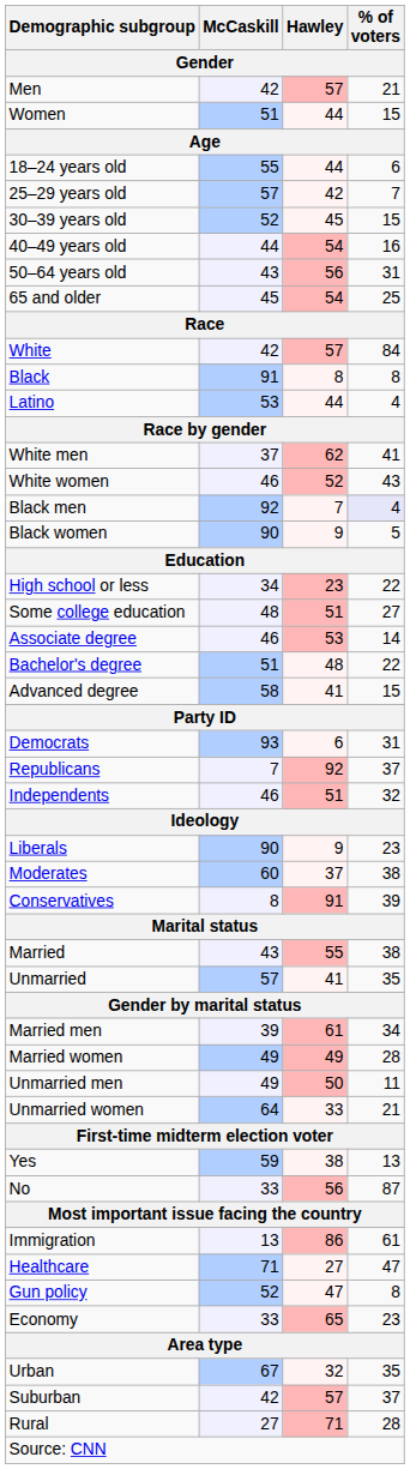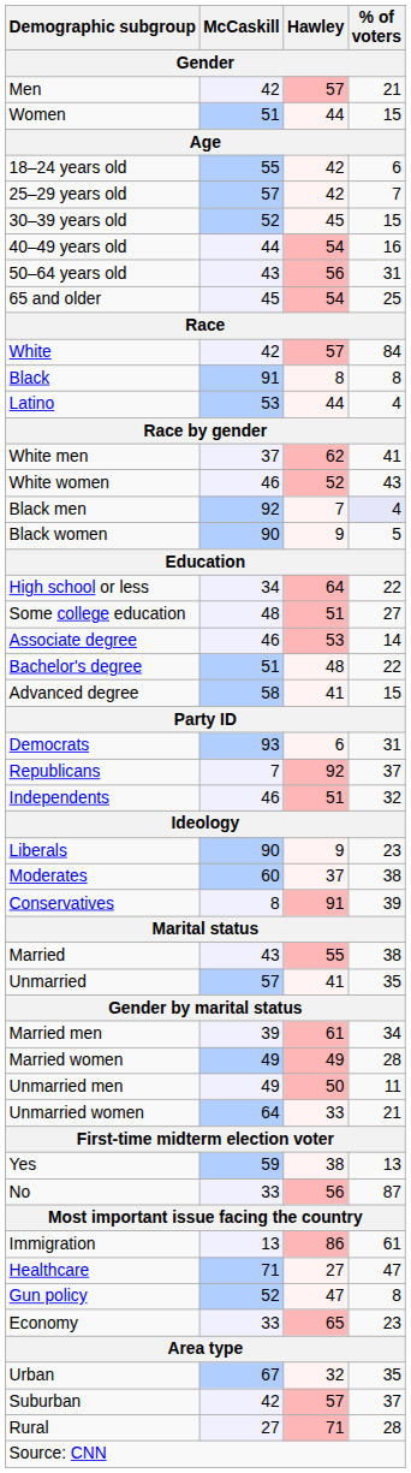 <table class="wikitable sortable">
 <tr>
 <th>Demographic subgroup</th>
 <th>McCaskill</th>
 <th>Hawley</th>
 <th>% of<br>voters</th>
 </tr>
 <tr>
 <th colspan="5">Gender</th>
 </tr>
 <tr>
 <td>Men</td>
 <td style="text-align:right; background:#f0f0ff;">42</td>
 <td style="text-align:right; background:#ffb6b6;">57</td>
 <td style="text-align:right;">21</td>
 </tr>
 <tr>
 <td>Women</td>
 <td style="text-align:right; background:#b0ceff;">51</td>
 <td style="text-align:right; background:#fff3f3;">44</td>
 <td style="text-align:right;">15</td>
 </tr>
 <tr>
 <th colspan="5">Age</th>
 </tr>
 <tr>
 <td>18–24 years old</td>
 <td style="text-align:right; background:#b0ceff;">55</td>
-<td style="text-align:right; background:#fff3f3;">44</td>
+<td style="text-align:right; background:#fff3f3;">42</td>
 <td style="text-align:right;">6</td>
 </tr>
 <tr>
 <td>25–29 years old</td>
 <td style="text-align:right; background:#b0ceff;">57</td>
 <td style="text-align:right; background:#fff3f3;">42</td>
 <td style="text-align:right;">7</td>
 </tr>
 <tr>
 <td>30–39 years old</td>
 <td style="text-align:right; background:#b0ceff;">52</td>
 <td style="text-align:right; background:#fff3f3;">45</td>
 <td style="text-align:right;">15</td>
 </tr>
 <tr>
 <td>40–49 years old</td>
 <td style="text-align:right; background:#f0f0ff;">44</td>
 <td style="text-align:right; background:#ffb6b6;">54</td>
 <td style="text-align:right;">16</td>
 </tr>
 <tr>
 <td>50–64 years old</td>
 <td style="text-align:right; background:#f0f0ff;">43</td>
 <td style="text-align:right; background:#ffb6b6;">56</td>
 <td style="text-align:right;">31</td>
 </tr>
 <tr>
 <td>65 and older</td>
 <td style="text-align:right; background:#f0f0ff;">45</td>
 <td style="text-align:right; background:#ffb6b6;">54</td>
 <td style="text-align:right;">25</td>
 </tr>
 <tr>
 <th colspan="5">Race</th>
 </tr>
 <tr>
 <td><a href='#'>White</a></td>
 <td style="text-align:right; background:#f0f0ff;">42</td>
 <td style="text-align:right; background:#ffb6b6;">57</td>
 <td style="text-align:right;">84</td>
 </tr>
 <tr>
 <td><a href='#'>Black</a></td>
 <td style="text-align:right; background:#b0ceff;">91</td>
 <td style="text-align:right; background:#fff3f3;">8</td>
 <td style="text-align:right;">8</td>
 </tr>
 <tr>
 <td><a href='#'>Latino</a></td>
 <td style="text-align:right; background:#b0ceff;">53</td>
 <td style="text-align:right; background:#fff3f3;">44</td>
 <td style="text-align:right;">4</td>
 </tr>
 <tr>
 <th colspan="5">Race by gender</th>
 </tr>
 <tr>
 <td>White men</td>
 <td style="text-align:right; background:#f0f0ff;">37</td>
 <td style="text-align:right; background:#ffb6b6;">62</td>
 <td style="text-align:right;">41</td>
 </tr>
 <tr>
 <td>White women</td>
 <td style="text-align:right; background:#f0f0ff;">46</td>
 <td style="text-align:right; background:#ffb6b6;">52</td>
 <td style="text-align:right;">43</td>
 </tr>
 <tr>
 <td>Black men</td>
 <td style="text-align:right; background:#b0ceff;">92</td>
 <td style="text-align:right; background:#fff3f3;">7</td>
 <td style="background: lavender; text-align:right;">4</td>
 </tr>
 <tr>
 <td>Black women</td>
 <td style="text-align:right; background:#b0ceff;">90</td>
 <td style="text-align:right; background:#fff3f3;">9</td>
 <td style="text-align:right;">5</td>
 </tr>
 <tr>
 <th colspan="5">Education</th>
 </tr>
 <tr>
 <td><a href='#'>High school</a> or less</td>
 <td style="text-align:right; background:#f0f0ff;">34</td>
-<td style="text-align:right; background:#ffb6b6;">23</td>
+<td style="text-align:right; background:#ffb6b6;">64</td>
 <td style="text-align:right;">22</td>
 </tr>
 <tr>
 <td>Some <a href='#'>college</a> education</td>
 <td style="text-align:right; background:#f0f0ff;">48</td>
 <td style="text-align:right; background:#ffb6b6;">51</td>
 <td style="text-align:right;">27</td>
 </tr>
 <tr>
 <td><a href='#'>Associate degree</a></td>
 <td style="text-align:right; background:#f0f0ff;">46</td>
 <td style="text-align:right; background:#ffb6b6;">53</td>
 <td style="text-align:right;">14</td>
 </tr>
 <tr>
 <td><a href='#'>Bachelor's degree</a></td>
 <td style="text-align:right; background:#b0ceff;">51</td>
 <td style="text-align:right; background:#fff3f3;">48</td>
 <td style="text-align:right;">22</td>
 </tr>
 <tr>
 <td>Advanced degree</td>
 <td style="text-align:right; background:#b0ceff;">58</td>
 <td style="text-align:right; background:#fff3f3;">41</td>
 <td style="text-align:right;">15</td>
 </tr>
 <tr>
 <th colspan="5">Party ID</th>
 </tr>
 <tr>
 <td><a href='#'>Democrats</a></td>
 <td style="text-align:right; background:#b0ceff;">93</td>
 <td style="text-align:right; background:#fff3f3;">6</td>
 <td style="text-align:right;">31</td>
 </tr>
 <tr>
 <td><a href='#'>Republicans</a></td>
 <td style="text-align:right; background:#f0f0ff;">7</td>
 <td style="text-align:right; background:#ffb6b6;">92</td>
 <td style="text-align:right;">37</td>
 </tr>
 <tr>
 <td><a href='#'>Independents</a></td>
 <td style="text-align:right; background:#f0f0ff;">46</td>
 <td style="text-align:right; background:#ffb6b6;">51</td>
 <td style="text-align:right;">32</td>
 </tr>
 <tr>
 <th colspan="5">Ideology</th>
 </tr>
 <tr>
 <td><a href='#'>Liberals</a></td>
 <td style="text-align:right; background:#b0ceff;">90</td>
 <td style="text-align:right; background:#fff3f3;">9</td>
 <td style="text-align:right;">23</td>
 </tr>
 <tr>
 <td><a href='#'>Moderates</a></td>
 <td style="text-align:right; background:#b0ceff;">60</td>
 <td style="text-align:right; background:#fff3f3;">37</td>
 <td style="text-align:right;">38</td>
 </tr>
 <tr>
 <td><a href='#'>Conservatives</a></td>
 <td style="text-align:right; background:#f0f0ff;">8</td>
 <td style="text-align:right; background:#ffb6b6;">91</td>
 <td style="text-align:right;">39</td>
 </tr>
 <tr>
 <th colspan="5">Marital status</th>
 </tr>
 <tr>
 <td>Married</td>
 <td style="text-align:right; background:#f0f0ff;">43</td>
 <td style="text-align:right; background:#ffb6b6;">55</td>
 <td style="text-align:right;">38</td>
 </tr>
 <tr>
 <td>Unmarried</td>
 <td style="text-align:right; background:#b0ceff;">57</td>
 <td style="text-align:right;background:#fff3f3;;">41</td>
 <td style="text-align:right;">35</td>
 </tr>
 <tr>
 <th colspan="5">Gender by marital status</th>
 </tr>
 <tr>
 <td>Married men</td>
 <td style="text-align:right; background:#f0f0ff;">39</td>
 <td style="text-align:right; background:#ffb6b6;">61</td>
 <td style="text-align:right;">34</td>
 </tr>
 <tr>
 <td>Married women</td>
 <td style="text-align:right; background:#b0ceff;">49</td>
 <td style="text-align:right; background:#ffb6b6;">49</td>
 <td style="text-align:right;">28</td>
 </tr>
 <tr>
 <td>Unmarried men</td>
 <td style="text-align:right; background:#f0f0ff;">49</td>
 <td style="text-align:right; background:#ffb6b6;">50</td>
 <td style="text-align:right;">11</td>
 </tr>
 <tr>
 <td>Unmarried women</td>
 <td style="text-align:right; background:#b0ceff;">64</td>
 <td style="text-align:right; background:#fff3f3;">33</td>
 <td style="text-align:right;">21</td>
 </tr>
 <tr>
 <th colspan="5">First-time midterm election voter</th>
 </tr>
 <tr>
 <td>Yes</td>
 <td style="text-align:right; background:#b0ceff;">59</td>
 <td style="text-align:right; background:#fff3f3;">38</td>
 <td style="text-align:right;">13</td>
 </tr>
 <tr>
 <td>No</td>
 <td style="text-align:right; background:#f0f0ff;">33</td>
 <td style="text-align:right; background:#ffb6b6;">56</td>
 <td style="text-align:right;">87</td>
 </tr>
 <tr>
 <th colspan="5">Most important issue facing the country</th>
 </tr>
 <tr>
 <td>Immigration</td>
 <td style="text-align:right; background:#f0f0ff;">13</td>
 <td style="text-align:right; background:#ffb6b6;">86</td>
 <td style="text-align:right;">61</td>
 </tr>
 <tr>
 <td><a href='#'>Healthcare</a></td>
 <td style="text-align:right; background:#b0ceff;">71</td>
 <td style="text-align:right; background:#fff3f3;">27</td>
 <td style="text-align:right;">47</td>
 </tr>
 <tr>
 <td><a href='#'>Gun policy</a></td>
 <td style="text-align:right; background:#b0ceff;">52</td>
 <td style="text-align:right; background:#fff3f3;">47</td>
 <td style="text-align:right;">8</td>
 </tr>
 <tr>
 <td>Economy</td>
 <td style="text-align:right; background:#f0f0ff;">33</td>
 <td style="text-align:right; background:#ffb6b6;">65</td>
 <td style="text-align:right;">23</td>
 </tr>
 <tr>
 <th colspan="5">Area type</th>
 </tr>
 <tr>
 <td>Urban</td>
 <td style="text-align:right; background:#b0ceff;">67</td>
 <td style="text-align:right; background:#fff3f3;">32</td>
 <td style="text-align:right;">35</td>
 </tr>
 <tr>
 <td>Suburban</td>
 <td style="text-align:right; background:#f0f0ff;">42</td>
 <td style="text-align:right; background:#ffb6b6;">57</td>
 <td style="text-align:right;">37</td>
 </tr>
 <tr>
 <td>Rural</td>
 <td style="text-align:right; background:#f0f0ff;">27</td>
 <td style="text-align:right; background:#ffb6b6;">71</td>
 <td style="text-align:right;">28</td>
 </tr>
 <tr>
 <td colspan="5">Source: <a href='#'>CNN</a></td>
 </tr>
 </table>
